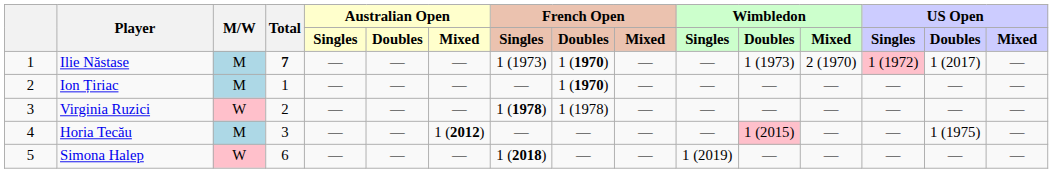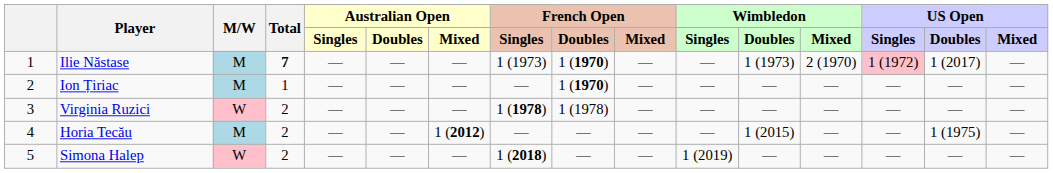 <table class="wikitable mw-datatable sortable" style="text-align:center;">
 <tr>
 <th data-sort-type="number" width="5%" rowspan="2"></th>
 <th width="15%" rowspan="2">Player</th>
 <th width="5%"  rowspan="2">M/W</th>
 <th rowspan="2">Total</th>
 <th colspan="3" style="background:#ffc;">Australian Open</th>
 <th colspan="3" style="background:#ebc2af;">French Open</th>
 <th colspan="3" style="background:#cfc;">Wimbledon</th>
 <th colspan="3" style="background:#ccf;">US Open</th>
 </tr>
 <tr>
 <th style="background:#ffc; width:60px;">Singles</th>
 <th style="background:#ffc; width:60px;">Doubles</th>
 <th style="background:#ffc; width:60px;">Mixed</th>
 <th style="background:#ebc2af; width:60px;">Singles</th>
 <th style="background:#ebc2af; width:60px;">Doubles</th>
 <th style="background:#ebc2af; width:60px;">Mixed</th>
 <th style="background:#cfc; width:60px;">Singles</th>
 <th style="background:#cfc; width:60px;">Doubles</th>
 <th style="background:#cfc; width:60px;">Mixed</th>
 <th style="background:#ccf; width:60px;">Singles</th>
 <th style="background:#ccf; width:60px;">Doubles</th>
 <th style="background:#ccf; width:60px;">Mixed</th>
 </tr>
 <tr>
 <td>1</td>
 <td style="text-align:left"><a href='#'>Ilie Năstase</a></td>
 <td style="background:lightblue;">M</td>
 <td><strong>7</strong></td>
 <td>—</td>
 <td>—</td>
 <td>—</td>
 <td>1 (1973)</td>
 <td>1 (<strong>1970</strong>)</td>
 <td>—</td>
 <td>—</td>
 <td>1 (1973)</td>
 <td>2 (1970)</td>
 <td style="background: pink;">1 (1972)</td>
 <td>1 (2017)</td>
 <td>—</td>
 </tr>
 <tr>
 <td>2</td>
 <td style="text-align:left"><a href='#'>Ion Țiriac</a></td>
 <td style="background:lightblue;">M</td>
 <td>1</td>
 <td>—</td>
 <td>—</td>
 <td>—</td>
 <td>—</td>
 <td>1 (<strong>1970</strong>)</td>
 <td>—</td>
 <td>—</td>
 <td>—</td>
 <td>—</td>
 <td>—</td>
 <td>—</td>
 <td>—</td>
 </tr>
 <tr>
 <td>3</td>
 <td style="text-align:left"><a href='#'>Virginia Ruzici</a></td>
 <td style="background:pink;">W</td>
 <td>2</td>
 <td>—</td>
 <td>—</td>
 <td>—</td>
 <td>1 (<strong>1978</strong>)</td>
 <td>1 (1978)</td>
 <td>—</td>
 <td>—</td>
 <td>—</td>
 <td>—</td>
 <td>—</td>
 <td>—</td>
 <td>—</td>
 </tr>
 <tr>
 <td>4</td>
 <td style="text-align:left"><a href='#'>Horia Tecău</a></td>
 <td style="background:lightblue;">M</td>
-<td>3</td>
+<td>2</td>
 <td>—</td>
 <td>—</td>
 <td>1 (<strong>2012</strong>)</td>
 <td>—</td>
 <td>—</td>
 <td>—</td>
 <td>—</td>
-<td style="background: pink;">1 (2015)</td>
+<td>1 (2015)</td>
 <td>—</td>
 <td>—</td>
 <td>1 (1975)</td>
 <td>—</td>
 </tr>
 <tr>
 <td>5</td>
 <td style="text-align:left"><a href='#'>Simona Halep</a></td>
 <td style="background:pink;">W</td>
-<td>6</td>
+<td>2</td>
 <td>—</td>
 <td>—</td>
 <td>—</td>
 <td>1 (<strong>2018</strong>)</td>
 <td>—</td>
 <td>—</td>
 <td>1 (2019)</td>
 <td>—</td>
 <td>—</td>
 <td>—</td>
 <td>—</td>
 <td>—</td>
 </tr>
 </table>
